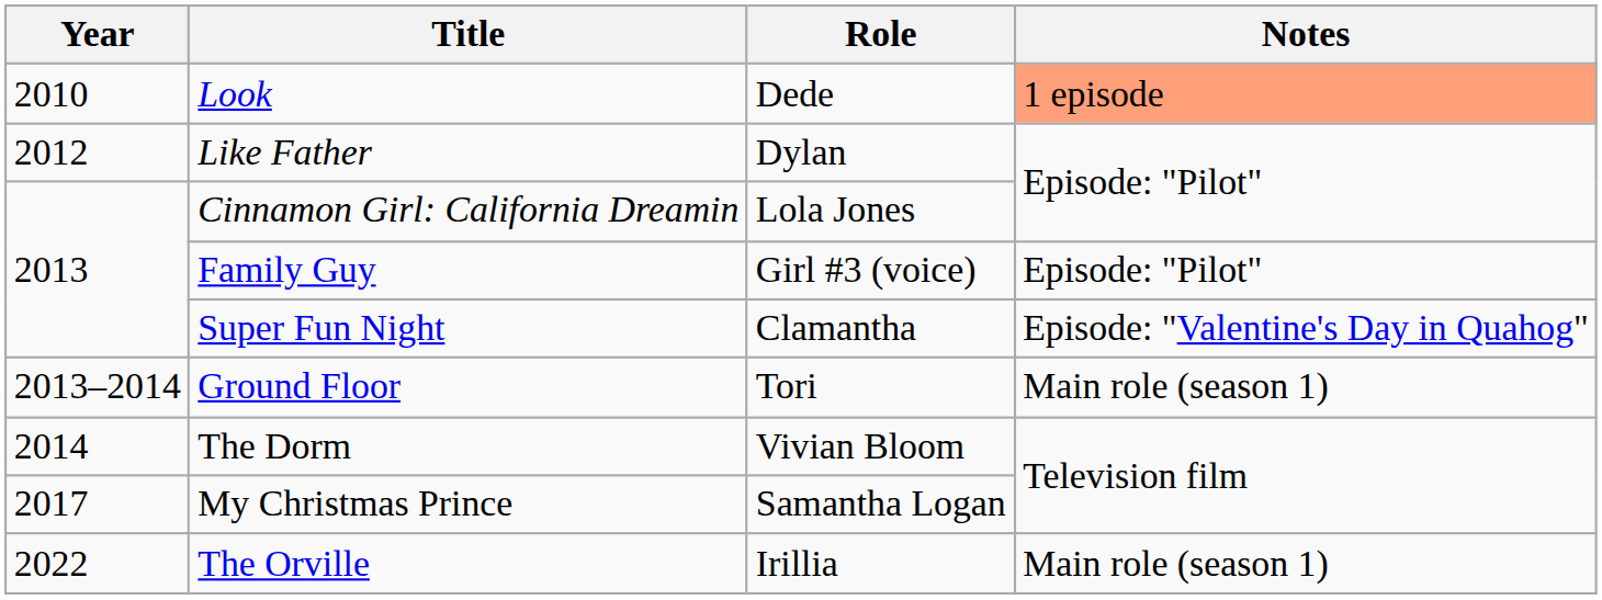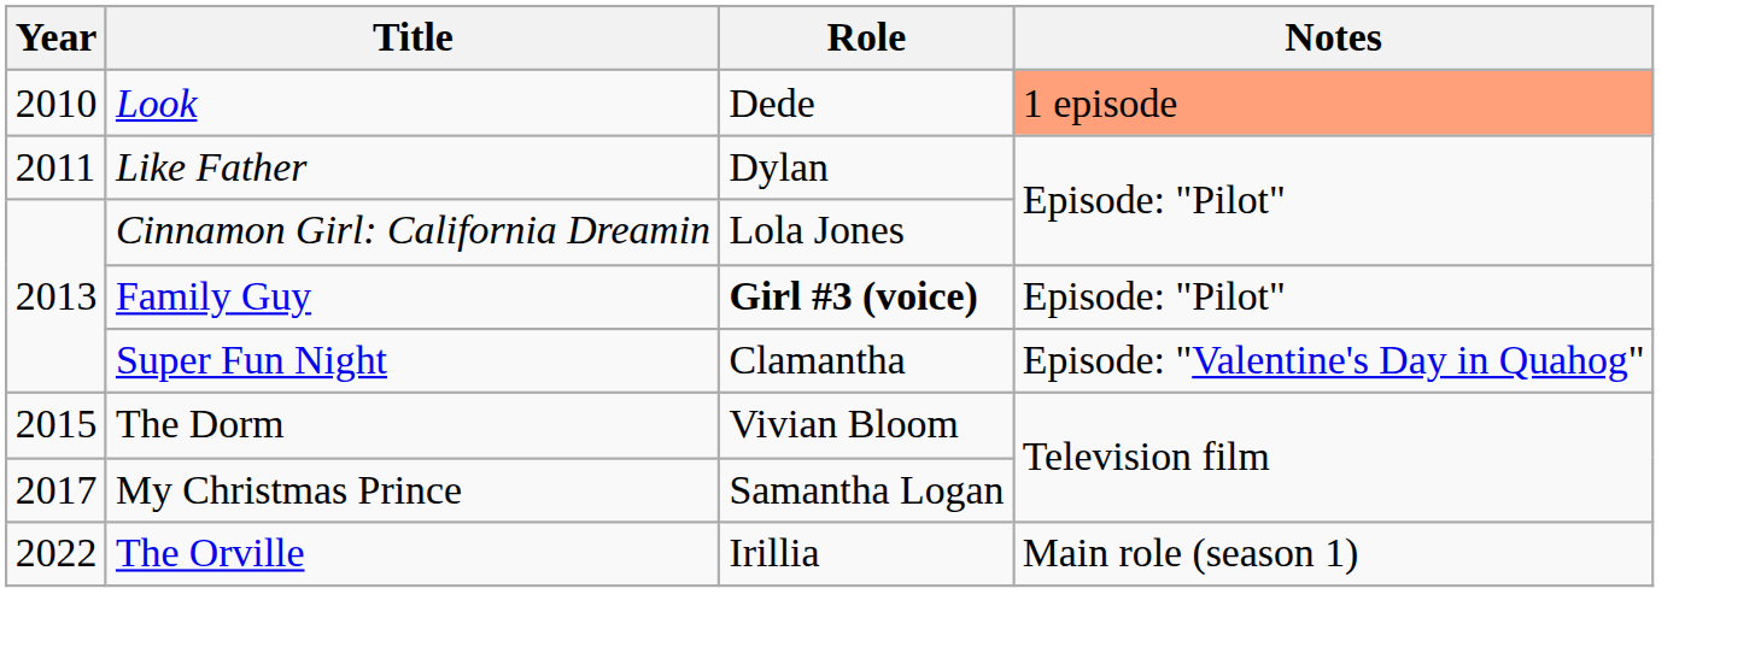 <table class="wikitable sortable">
 <tr>
 <th>Year</th>
 <th>Title</th>
 <th>Role</th>
 <th class="unsortable">Notes</th>
 </tr>
 <tr>
 <td>2010</td>
 <td><em><a href='#'>Look</a></em></td>
 <td>Dede</td>
 <td style="background: lightsalmon;">1 episode</td>
 </tr>
 <tr>
-<td>2012</td>
+<td>2011</td>
 <td><em>Like Father</em></td>
 <td>Dylan</td>
 <td rowspan="2">Episode: "Pilot"</td>
 </tr>
 <tr>
 <td rowspan="3">2013</td>
 <td><em>Cinnamon Girl: California Dreamin<strong></td>
 <td>Lola Jones</td>
 </tr>
 <tr>
 <td></em><a href='#'>Family Guy</a><em></td>
-<td>Girl #3 (voice)</td>
+<td><strong>Girl #3 (voice)</strong></td>
 <td>Episode: "Pilot"</td>
 </tr>
 <tr>
 <td></em><a href='#'>Super Fun Night</a><em></td>
 <td>Clamantha</td>
 <td>Episode: "<a href='#'>Valentine's Day in Quahog</a>"</td>
 </tr>
 <tr>
-<td>2013–2014</td>
-<td></em><a href='#'>Ground Floor</a><em></td>
-<td>Tori</td>
-<td>Main role (season 1)</td>
-</tr>
-<tr>
-<td>2014</td>
+<td>2015</td>
 <td></em>The Dorm<em></td>
 <td>Vivian Bloom</td>
 <td rowspan="2">Television film</td>
 </tr>
 <tr>
 <td>2017</td>
 <td></em>My Christmas Prince<em></td>
 <td>Samantha Logan</td>
 </tr>
 <tr>
 <td>2022</td>
 <td></em><a href='#'>The Orville</a><em></td>
 <td>Irillia</td>
 <td>Main role (season 1)</td>
 </tr>
 </table>
